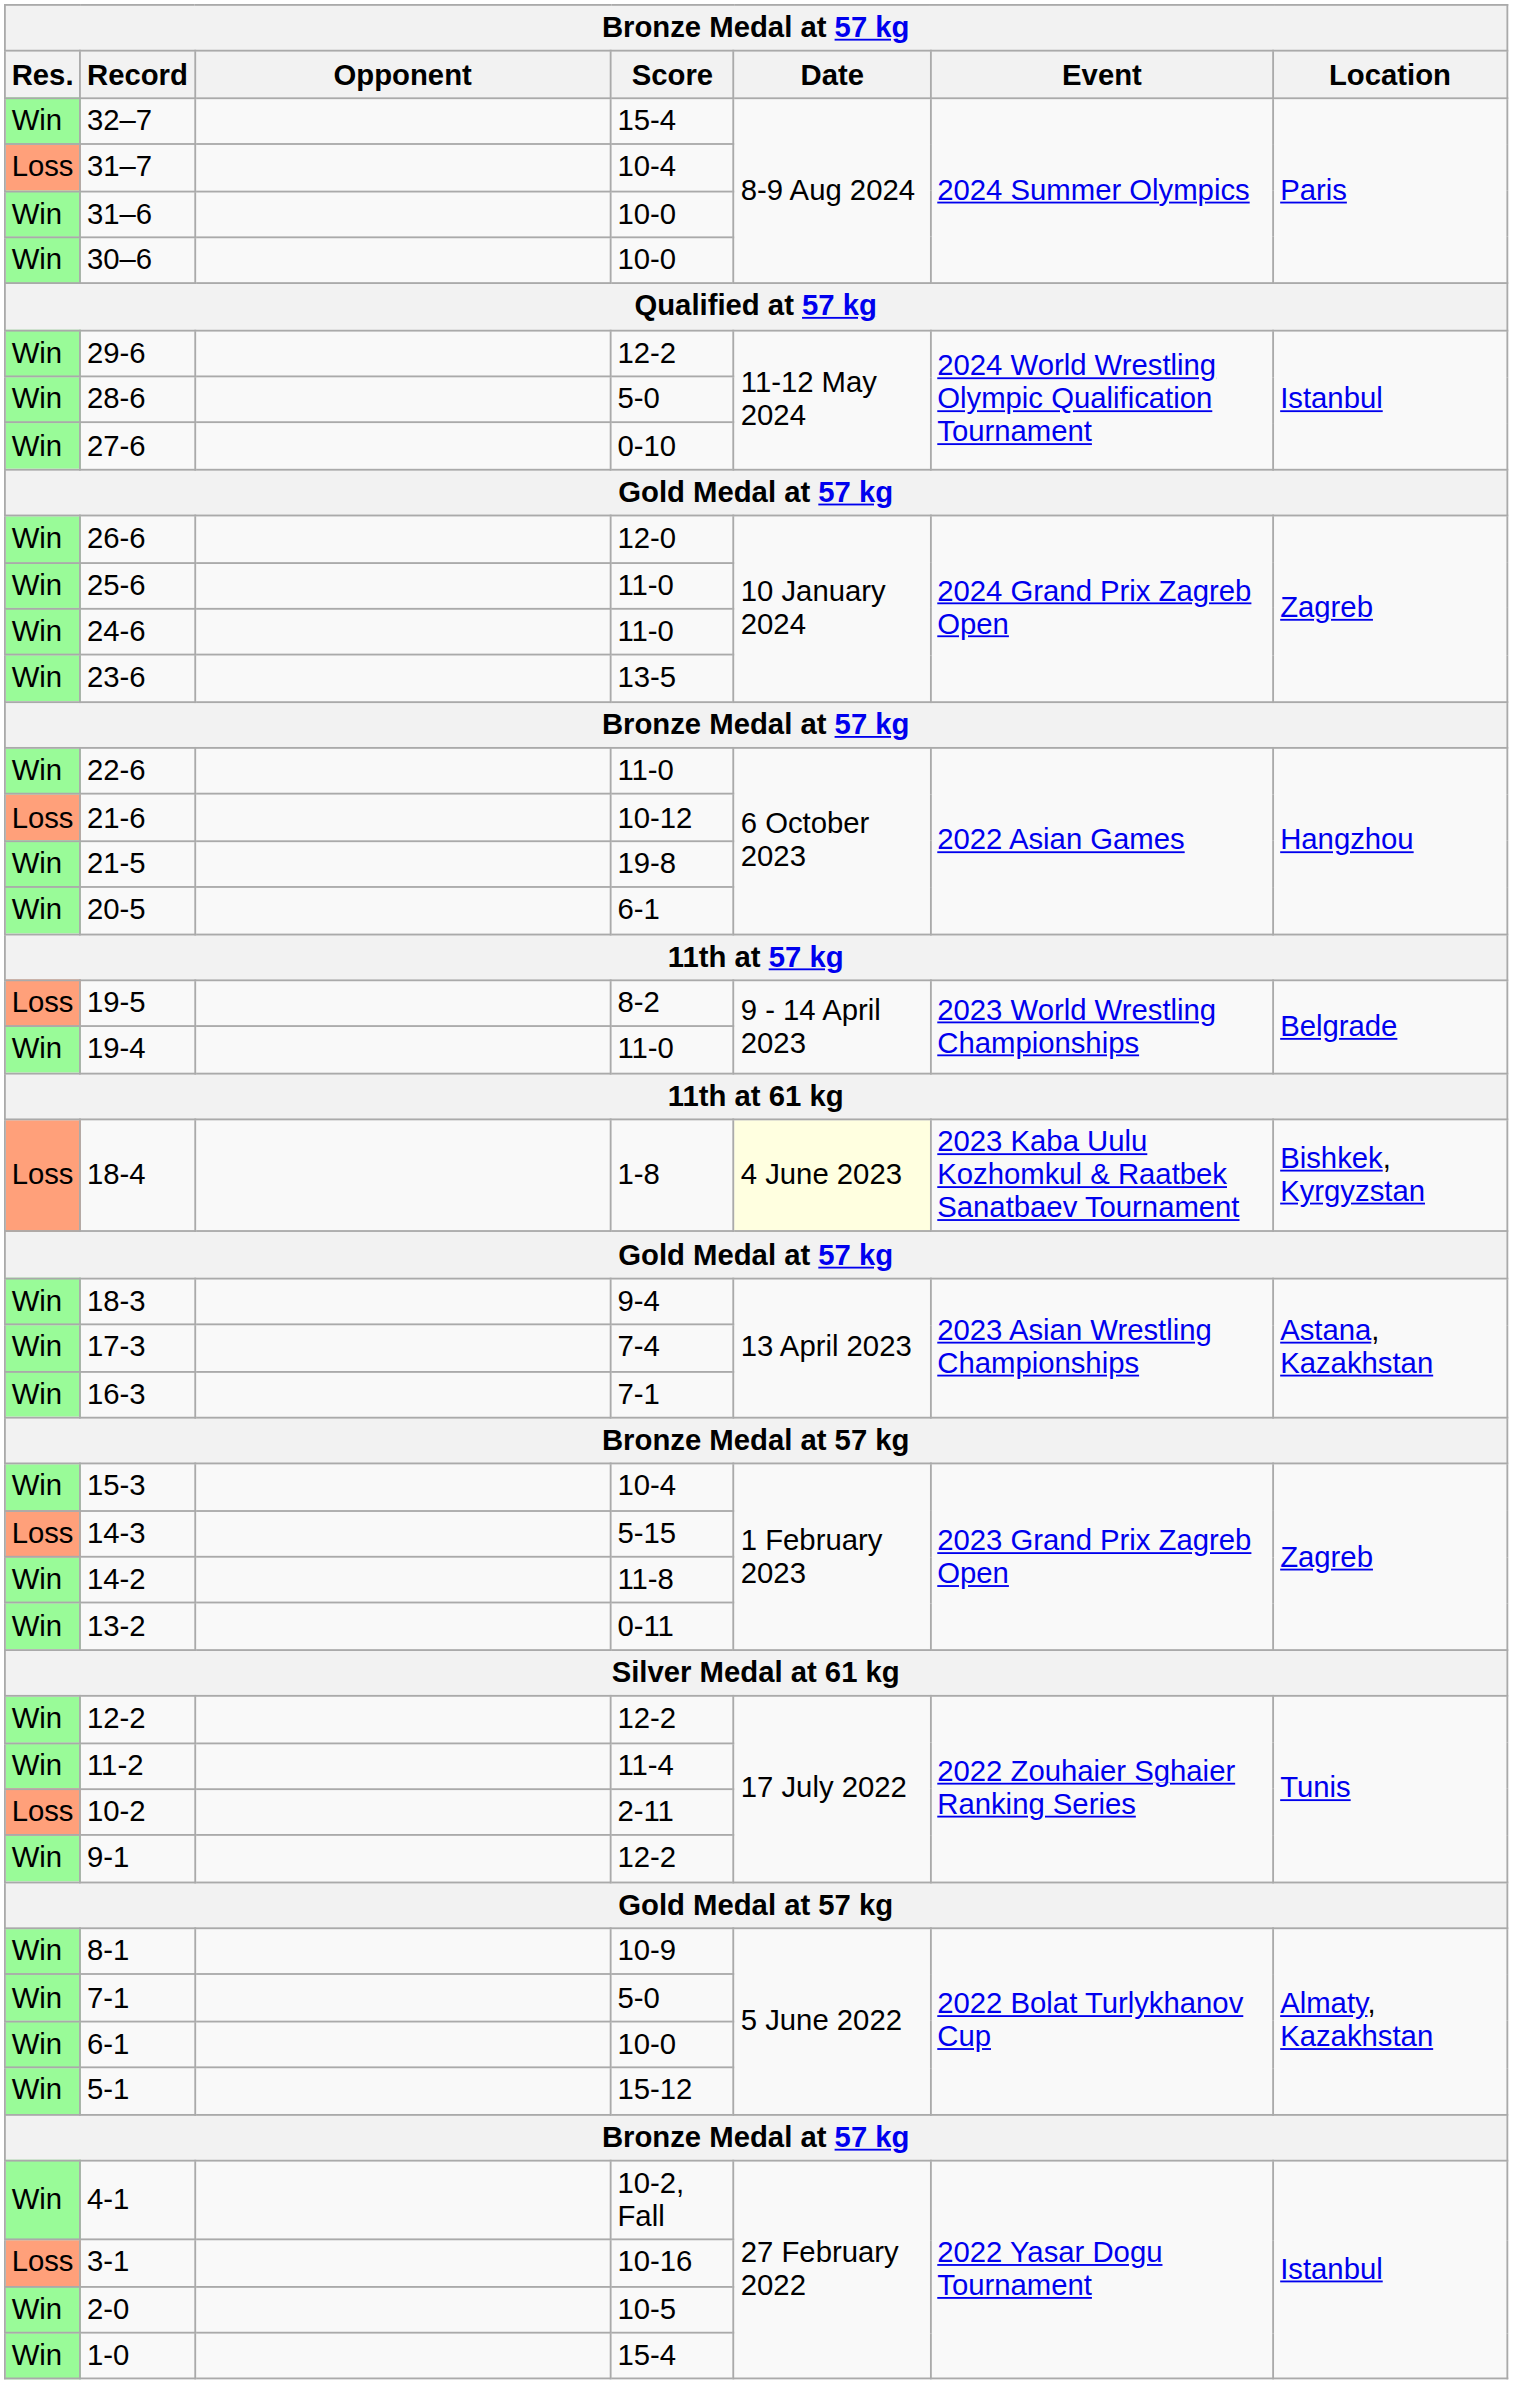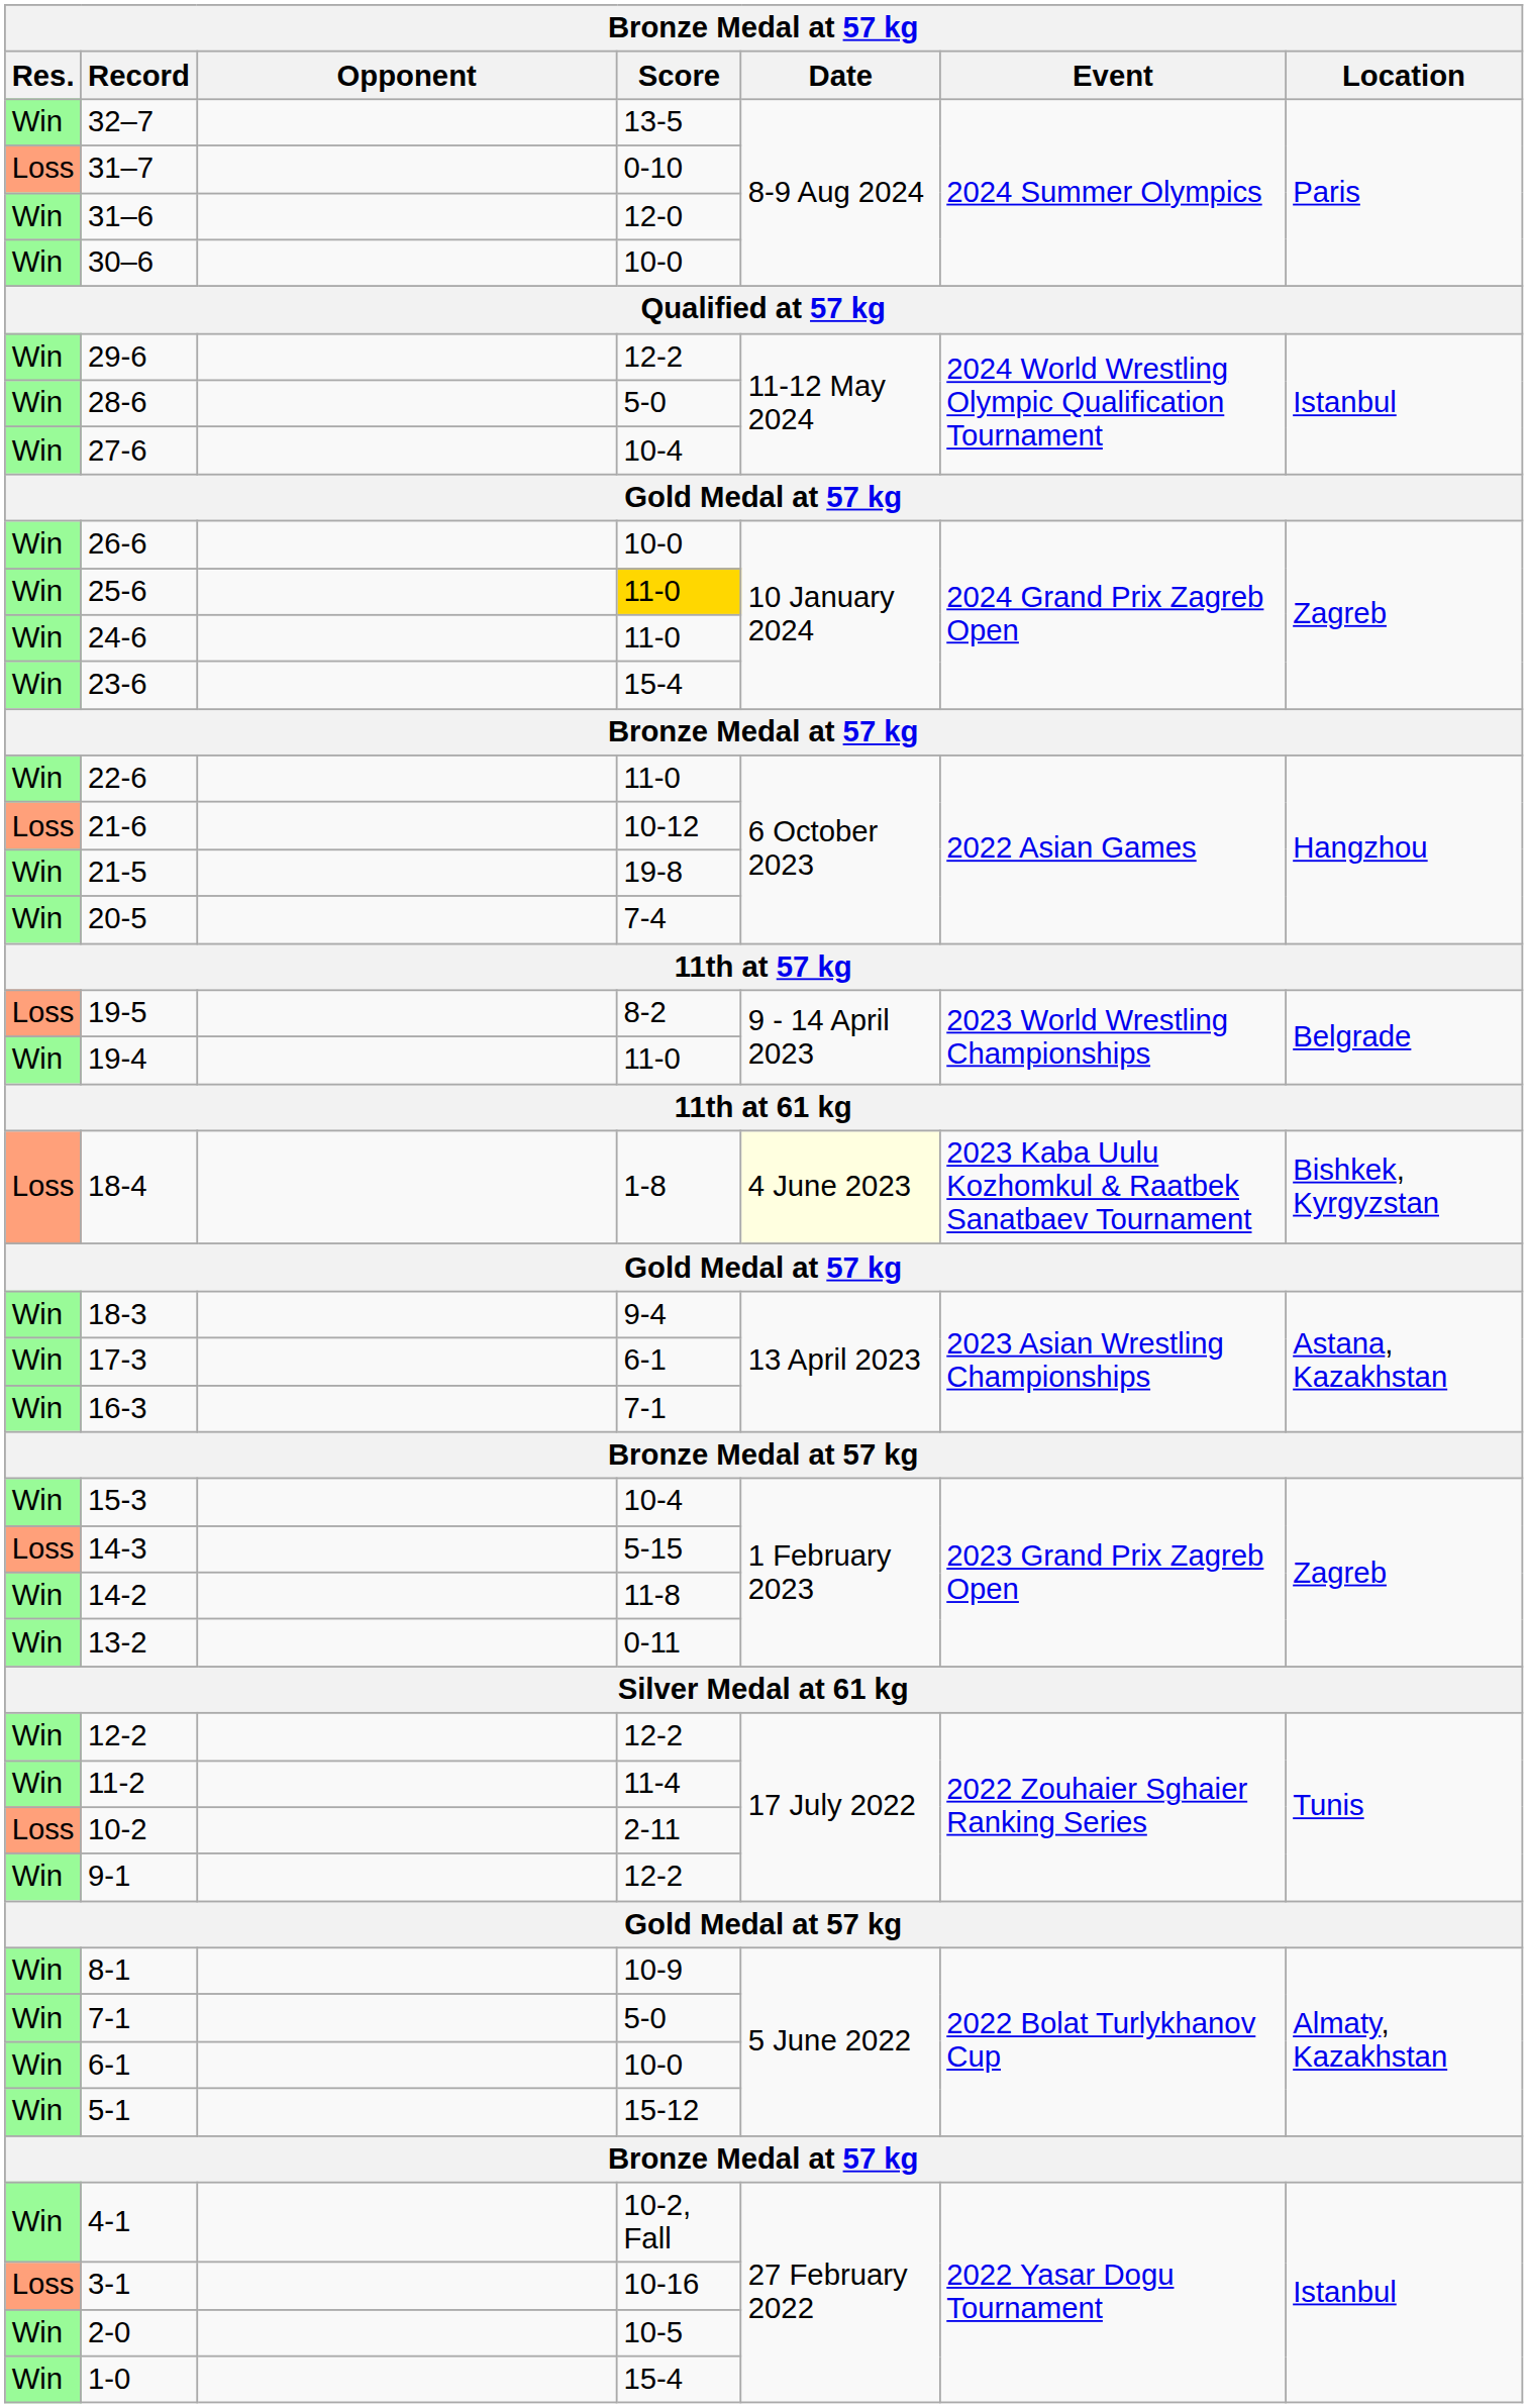 <table class="wikitable">
 <tr>
 <th colspan="7"> Bronze Medal at <a href='#'>57 kg</a></th>
 </tr>
 <tr>
 <th width="30">Res.</th>
 <th width="30">Record</th>
 <th width="220">Opponent</th>
 <th width="60">Score</th>
 <th width="100">Date</th>
 <th width="180">Event</th>
 <th width="120">Location</th>
 </tr>
 <tr>
 <td bgcolor="99FB98">Win</td>
 <td>32–7</td>
 <td></td>
-<td>15-4</td>
+<td>13-5</td>
 <td rowspan="4">8-9 Aug 2024</td>
 <td rowspan="4"><a href='#'> 2024 Summer Olympics</a></td>
 <td rowspan="4"> <a href='#'>Paris</a></td>
 </tr>
 <tr>
 <td bgcolor="ffa07a">Loss</td>
 <td>31–7</td>
 <td></td>
-<td>10-4</td>
+<td>0-10</td>
 </tr>
 <tr>
 <td bgcolor="99FB98">Win</td>
 <td>31–6</td>
 <td></td>
-<td>10-0</td>
+<td>12-0</td>
 </tr>
 <tr>
 <td bgcolor="99FB98">Win</td>
 <td>30–6</td>
 <td></td>
 <td>10-0</td>
 </tr>
 <tr>
 <th colspan="7">Qualified at <a href='#'>57 kg</a></th>
 </tr>
 <tr>
 <td bgcolor="99FB98">Win</td>
 <td>29-6</td>
 <td></td>
 <td>12-2</td>
 <td rowspan="3">11-12 May 2024</td>
 <td rowspan="3"><a href='#'>2024 World Wrestling Olympic Qualification Tournament</a></td>
 <td rowspan="3"> <a href='#'>Istanbul</a></td>
 </tr>
 <tr>
 <td bgcolor="99FB98">Win</td>
 <td>28-6</td>
 <td></td>
 <td>5-0</td>
 </tr>
 <tr>
 <td bgcolor="99FB98">Win</td>
 <td>27-6</td>
 <td></td>
-<td>0-10</td>
+<td>10-4</td>
 </tr>
 <tr>
 <th colspan="7"> Gold Medal at <a href='#'>57 kg</a></th>
 </tr>
 <tr>
 <td bgcolor="99FB98">Win</td>
 <td>26-6</td>
 <td></td>
-<td>12-0</td>
+<td>10-0</td>
 <td rowspan="4">10 January 2024</td>
 <td rowspan="4"><a href='#'>2024 Grand Prix Zagreb Open</a></td>
 <td rowspan="4"> <a href='#'>Zagreb</a></td>
 </tr>
 <tr>
 <td bgcolor="99FB98">Win</td>
 <td>25-6</td>
 <td></td>
-<td>11-0</td>
+<td style="background: gold;">11-0</td>
 </tr>
 <tr>
 <td bgcolor="99FB98">Win</td>
 <td>24-6</td>
 <td></td>
 <td>11-0</td>
 </tr>
 <tr>
 <td bgcolor="99FB98">Win</td>
 <td>23-6</td>
 <td></td>
-<td>13-5</td>
+<td>15-4</td>
 </tr>
 <tr>
 <th colspan="7"> Bronze Medal at <a href='#'>57 kg</a></th>
 </tr>
 <tr>
 <td bgcolor="99FB98">Win</td>
 <td>22-6</td>
 <td></td>
 <td>11-0</td>
 <td rowspan="4">6 October 2023</td>
 <td rowspan="4"><a href='#'>2022 Asian Games</a></td>
 <td rowspan="4"> <a href='#'>Hangzhou</a></td>
 </tr>
 <tr>
 <td bgcolor="ffa07a">Loss</td>
 <td>21-6</td>
 <td></td>
 <td>10-12</td>
 </tr>
 <tr>
 <td bgcolor="99FB98">Win</td>
 <td>21-5</td>
 <td></td>
 <td>19-8</td>
 </tr>
 <tr>
 <td bgcolor="99FB98">Win</td>
 <td>20-5</td>
 <td></td>
-<td>6-1</td>
+<td>7-4</td>
 </tr>
 <tr>
 <th colspan="7">11th at <a href='#'>57 kg</a></th>
 </tr>
 <tr>
 <td bgcolor="ffa07a">Loss</td>
 <td>19-5</td>
 <td></td>
 <td>8-2</td>
 <td rowspan="2">9 - 14 April 2023</td>
 <td rowspan="2"><a href='#'>2023 World Wrestling Championships</a></td>
 <td rowspan="2"> <a href='#'>Belgrade</a></td>
 </tr>
 <tr>
 <td bgcolor="99FB98">Win</td>
 <td>19-4</td>
 <td></td>
 <td>11-0</td>
 </tr>
 <tr>
 <th colspan="7">11th at 61 kg</th>
 </tr>
 <tr>
 <td bgcolor="ffa07a">Loss</td>
 <td>18-4</td>
 <td></td>
 <td>1-8</td>
 <td style="background: lightyellow;">4 June 2023</td>
 <td><a href='#'>2023 Kaba Uulu Kozhomkul & Raatbek Sanatbaev Tournament</a></td>
 <td> <a href='#'>Bishkek</a>, <a href='#'>Kyrgyzstan</a></td>
 </tr>
 <tr>
 <th colspan="7"> Gold Medal at <a href='#'>57 kg</a></th>
 </tr>
 <tr>
 <td bgcolor="99FB98">Win</td>
 <td>18-3</td>
 <td></td>
 <td>9-4</td>
 <td rowspan="3">13 April 2023</td>
 <td rowspan="3"><a href='#'>2023 Asian Wrestling Championships</a></td>
 <td rowspan="3"> <a href='#'>Astana</a>, <a href='#'>Kazakhstan</a></td>
 </tr>
 <tr>
 <td bgcolor="99FB98">Win</td>
 <td>17-3</td>
 <td></td>
-<td>7-4</td>
+<td>6-1</td>
 </tr>
 <tr>
 <td bgcolor="99FB98">Win</td>
 <td>16-3</td>
 <td></td>
 <td>7-1</td>
 </tr>
 <tr>
 <th colspan="7"> Bronze Medal at 57 kg</th>
 </tr>
 <tr>
 <td bgcolor="99FB98">Win</td>
 <td>15-3</td>
 <td></td>
 <td>10-4</td>
 <td rowspan="4">1 February 2023</td>
 <td rowspan="4"><a href='#'>2023 Grand Prix Zagreb Open</a></td>
 <td rowspan="4"> <a href='#'>Zagreb</a></td>
 </tr>
 <tr>
 <td bgcolor="ffa07a">Loss</td>
 <td>14-3</td>
 <td></td>
 <td>5-15</td>
 </tr>
 <tr>
 <td bgcolor="99FB98">Win</td>
 <td>14-2</td>
 <td></td>
 <td>11-8</td>
 </tr>
 <tr>
 <td bgcolor="99FB98">Win</td>
 <td>13-2</td>
 <td></td>
 <td>0-11</td>
 </tr>
 <tr>
 <th colspan="7"> Silver Medal at 61 kg</th>
 </tr>
 <tr>
 <td bgcolor="99FB98">Win</td>
 <td>12-2</td>
 <td></td>
 <td>12-2</td>
 <td rowspan="4">17 July 2022</td>
 <td rowspan="4"><a href='#'>2022 Zouhaier Sghaier Ranking Series</a></td>
 <td rowspan="4"> <a href='#'>Tunis</a></td>
 </tr>
 <tr>
 <td bgcolor="99FB98">Win</td>
 <td>11-2</td>
 <td></td>
 <td>11-4</td>
 </tr>
 <tr>
 <td bgcolor="ffa07a">Loss</td>
 <td>10-2</td>
 <td></td>
 <td>2-11</td>
 </tr>
 <tr>
 <td bgcolor="99FB98">Win</td>
 <td>9-1</td>
 <td></td>
 <td>12-2</td>
 </tr>
 <tr>
 <th colspan="7"> Gold Medal at 57 kg</th>
 </tr>
 <tr>
 <td bgcolor="99FB98">Win</td>
 <td>8-1</td>
 <td></td>
 <td>10-9</td>
 <td rowspan="4">5 June 2022</td>
 <td rowspan="4"><a href='#'>2022 Bolat Turlykhanov Cup</a></td>
 <td rowspan="4"> <a href='#'>Almaty</a>, <a href='#'>Kazakhstan</a></td>
 </tr>
 <tr>
 <td bgcolor="99FB98">Win</td>
 <td>7-1</td>
 <td></td>
 <td>5-0</td>
 </tr>
 <tr>
 <td bgcolor="99FB98">Win</td>
 <td>6-1</td>
 <td></td>
 <td>10-0</td>
 </tr>
 <tr>
 <td bgcolor="99FB98">Win</td>
 <td>5-1</td>
 <td></td>
 <td>15-12</td>
 </tr>
 <tr>
 <th colspan="7"> Bronze Medal at <a href='#'>57 kg</a></th>
 </tr>
 <tr>
 <td bgcolor="99FB98">Win</td>
 <td>4-1</td>
 <td></td>
 <td>10-2, Fall</td>
 <td rowspan="4">27 February 2022</td>
 <td rowspan="4"><a href='#'>2022 Yasar Dogu Tournament</a></td>
 <td rowspan="4"> <a href='#'>Istanbul</a></td>
 </tr>
 <tr>
 <td bgcolor="ffa07a">Loss</td>
 <td>3-1</td>
 <td></td>
 <td>10-16</td>
 </tr>
 <tr>
 <td bgcolor="99FB98">Win</td>
 <td>2-0</td>
 <td></td>
 <td>10-5</td>
 </tr>
 <tr>
 <td bgcolor="99FB98">Win</td>
 <td>1-0</td>
 <td></td>
 <td>15-4</td>
 </tr>
 </table>
